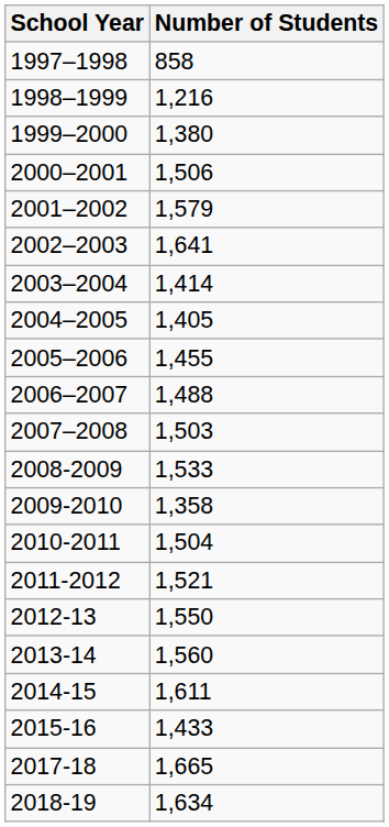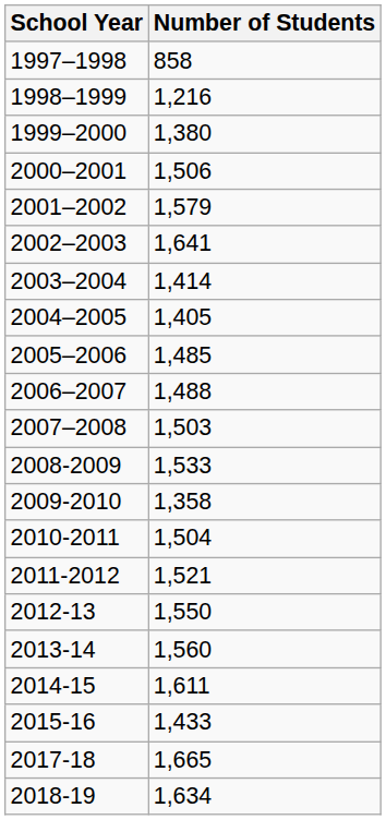 <table class="wikitable">
 <tr>
 <th><strong>School Year</strong></th>
 <th><strong>Number of Students</strong></th>
 </tr>
 <tr>
 <td>1997–1998</td>
 <td>858</td>
 </tr>
 <tr>
 <td>1998–1999</td>
 <td>1,216</td>
 </tr>
 <tr>
 <td>1999–2000</td>
 <td>1,380</td>
 </tr>
 <tr>
 <td>2000–2001</td>
 <td>1,506</td>
 </tr>
 <tr>
 <td>2001–2002</td>
 <td>1,579</td>
 </tr>
 <tr>
 <td>2002–2003</td>
 <td>1,641</td>
 </tr>
 <tr>
 <td>2003–2004</td>
 <td>1,414</td>
 </tr>
 <tr>
 <td>2004–2005</td>
 <td>1,405</td>
 </tr>
 <tr>
 <td>2005–2006</td>
-<td>1,455</td>
+<td>1,485</td>
 </tr>
 <tr>
 <td>2006–2007</td>
 <td>1,488</td>
 </tr>
 <tr>
 <td>2007–2008</td>
 <td>1,503</td>
 </tr>
 <tr>
 <td>2008-2009</td>
 <td>1,533</td>
 </tr>
 <tr>
 <td>2009-2010</td>
 <td>1,358</td>
 </tr>
 <tr>
 <td>2010-2011</td>
 <td>1,504</td>
 </tr>
 <tr>
 <td>2011-2012</td>
 <td>1,521</td>
 </tr>
 <tr>
 <td>2012-13</td>
 <td>1,550</td>
 </tr>
 <tr>
 <td>2013-14</td>
 <td>1,560</td>
 </tr>
 <tr>
 <td>2014-15</td>
 <td>1,611</td>
 </tr>
 <tr>
 <td>2015-16</td>
 <td>1,433</td>
 </tr>
 <tr>
 <td>2017-18</td>
 <td>1,665</td>
 </tr>
 <tr>
 <td>2018-19</td>
 <td>1,634</td>
 </tr>
 </table>
